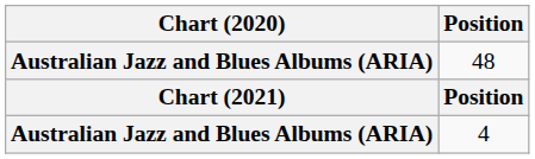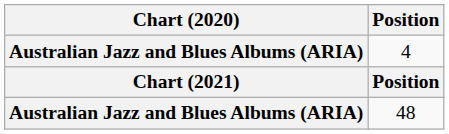 <table class="wikitable sortable plainrowheaders" style="text-align:center">
 <tr>
 <th scope="col">Chart (2020)</th>
 <th scope="col">Position</th>
 </tr>
 <tr>
 <th scope="row">Australian Jazz and Blues Albums (ARIA)</th>
-<td>48</td>
+<td>4</td>
 </tr>
 <tr>
 <th scope="col">Chart (2021)</th>
 <th scope="col">Position</th>
 </tr>
 <tr>
 <th scope="row">Australian Jazz and Blues Albums (ARIA)</th>
-<td>4</td>
+<td>48</td>
 </tr>
 </table>
